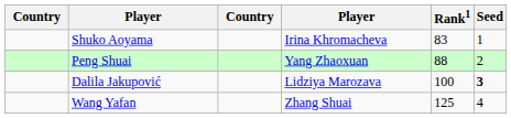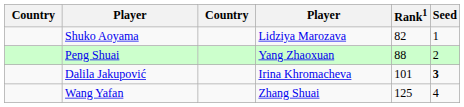 <table class="sortable wikitable">
 <tr>
 <th style="width:70px;">Country</th>
 <th style="width:175px;">Player</th>
 <th style="width:70px;">Country</th>
 <th style="width:175px;">Player</th>
 <th>Rank<sup>1</sup></th>
 <th>Seed</th>
 </tr>
 <tr>
 <td></td>
 <td><a href='#'>Shuko Aoyama</a></td>
 <td></td>
-<td><a href='#'>Irina Khromacheva</a></td>
-<td>83</td>
+<td><a href='#'>Lidziya Marozava</a></td>
+<td>82</td>
 <td>1</td>
 </tr>
 <tr style="background:#cfc;">
 <td></td>
 <td><a href='#'>Peng Shuai</a></td>
 <td></td>
 <td><a href='#'>Yang Zhaoxuan</a></td>
 <td>88</td>
 <td>2</td>
 </tr>
 <tr>
 <td></td>
 <td><a href='#'>Dalila Jakupović</a></td>
 <td></td>
-<td><a href='#'>Lidziya Marozava</a></td>
-<td>100</td>
+<td><a href='#'>Irina Khromacheva</a></td>
+<td>101</td>
 <td><strong>3</strong></td>
 </tr>
 <tr>
 <td></td>
 <td><a href='#'>Wang Yafan</a></td>
 <td></td>
 <td><a href='#'>Zhang Shuai</a></td>
 <td>125</td>
 <td>4</td>
 </tr>
 </table>
